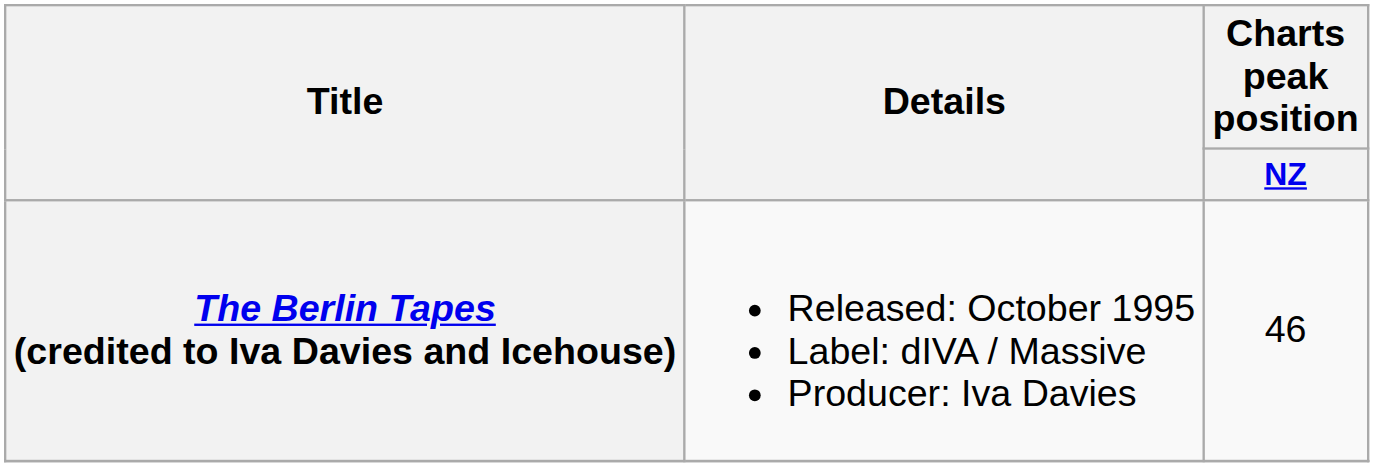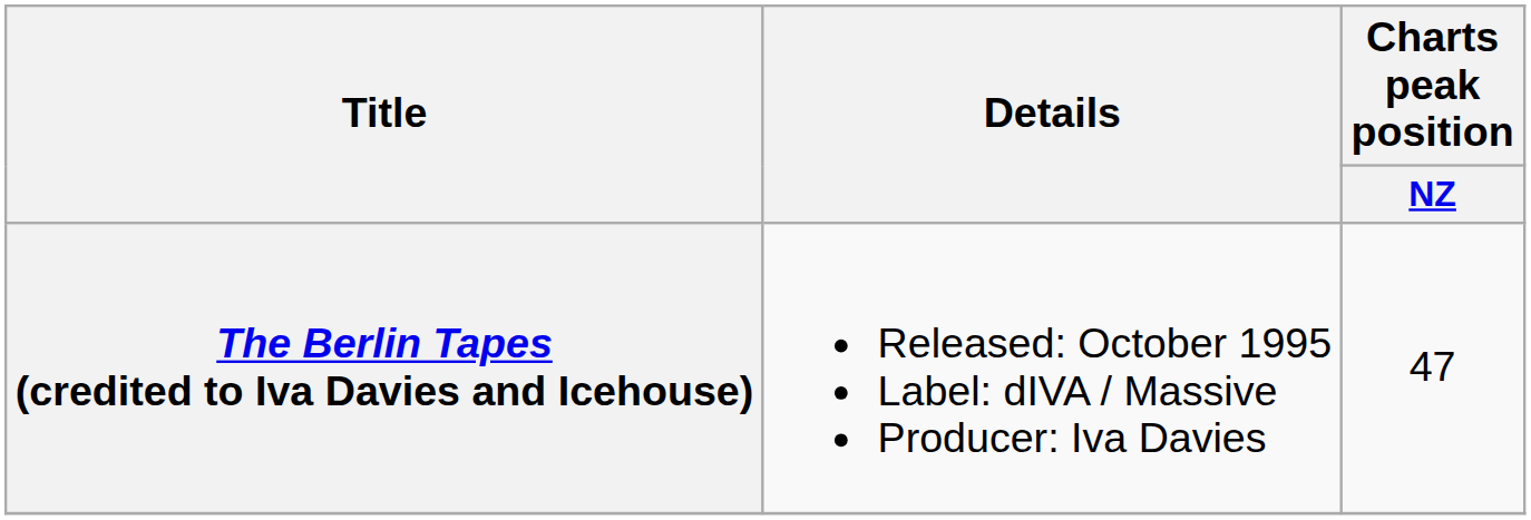 <table class="wikitable plainrowheaders">
 <tr>
 <th scope="col" rowspan="2">Title</th>
 <th scope="col" rowspan="2">Details</th>
 <th scope="col" rowspan="1">Charts peak position</th>
 </tr>
 <tr>
 <th style="width:3em;font-size:85%"><a href='#'>NZ</a><br></th>
 </tr>
 <tr>
 <th scope="row"><em><a href='#'>The Berlin Tapes</a></em> <br> (credited to Iva Davies and Icehouse)</th>
 <td><br><ul><li>Released: October 1995</li><li>Label: dIVA / Massive</li><li>Producer: Iva Davies</li></ul></td>
-<td style="text-align:center;">46</td>
+<td style="text-align:center;">47</td>
 </tr>
 <tr>
 </tr>
 </table>
